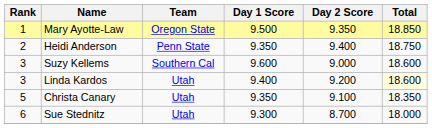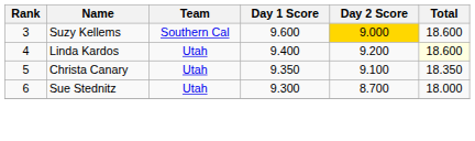 <table class="sortable wikitable" style="text-align:center" width=50%>
 <tr>
 <th>Rank</th>
 <th>Name</th>
 <th>Team</th>
 <th>Day 1 Score</th>
 <th>Day 2 Score</th>
 <th>Total</th>
 </tr>
-<tr bgcolor=fffca>
-<td>1</td>
-<td align="left">Mary Ayotte-Law</td>
-<td><a href='#'>Oregon State</a></td>
-<td>9.500</td>
-<td>9.350</td>
-<td>18.850</td>
-</tr>
-<tr>
-<td>2</td>
-<td align="left">Heidi Anderson</td>
-<td><a href='#'>Penn State</a></td>
-<td>9.350</td>
-<td>9.400</td>
-<td>18.750</td>
-</tr>
 <tr>
 <td>3</td>
 <td align="left">Suzy Kellems</td>
 <td><a href='#'>Southern Cal</a></td>
 <td>9.600</td>
-<td>9.000</td>
+<td style="background: gold;">9.000</td>
 <td>18.600</td>
 </tr>
 <tr>
-<td>3</td>
+<td>4</td>
 <td align="left">Linda Kardos</td>
 <td><a href='#'>Utah</a></td>
 <td>9.400</td>
 <td>9.200</td>
 <td style="background: lightyellow;">18.600</td>
 </tr>
 <tr>
 <td>5</td>
 <td align="left">Christa Canary</td>
 <td><a href='#'>Utah</a></td>
 <td>9.350</td>
 <td>9.100</td>
 <td>18.350</td>
 </tr>
 <tr>
 <td>6</td>
 <td align="left">Sue Stednitz</td>
 <td><a href='#'>Utah</a></td>
 <td>9.300</td>
 <td>8.700</td>
 <td>18.000</td>
 </tr>
 <tr>
 </tr>
 </table>
